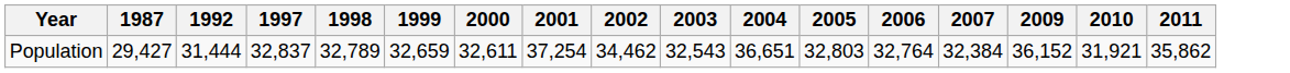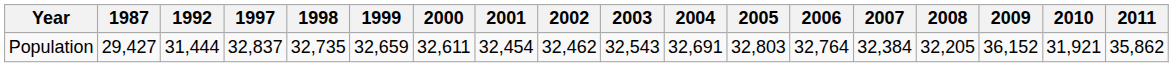 <table class="wikitable">
 <tr>
 <th>Year</th>
 <th>1987</th>
 <th>1992</th>
 <th>1997</th>
 <th>1998</th>
 <th>1999</th>
 <th>2000</th>
 <th>2001</th>
 <th>2002</th>
 <th>2003</th>
 <th>2004</th>
 <th>2005</th>
 <th>2006</th>
 <th>2007</th>
+<th>2008</th>
 <th>2009</th>
 <th>2010</th>
 <th>2011</th>
 </tr>
 <tr>
 <td>Population</td>
 <td>29,427</td>
 <td>31,444</td>
 <td>32,837</td>
-<td>32,789</td>
+<td>32,735</td>
 <td>32,659</td>
 <td>32,611</td>
-<td>37,254</td>
-<td>34,462</td>
+<td>32,454</td>
+<td>32,462</td>
 <td>32,543</td>
-<td>36,651</td>
+<td>32,691</td>
 <td>32,803</td>
 <td>32,764</td>
 <td>32,384</td>
+<td>32,205</td>
 <td>36,152</td>
 <td>31,921</td>
 <td>35,862</td>
 </tr>
 </table>
